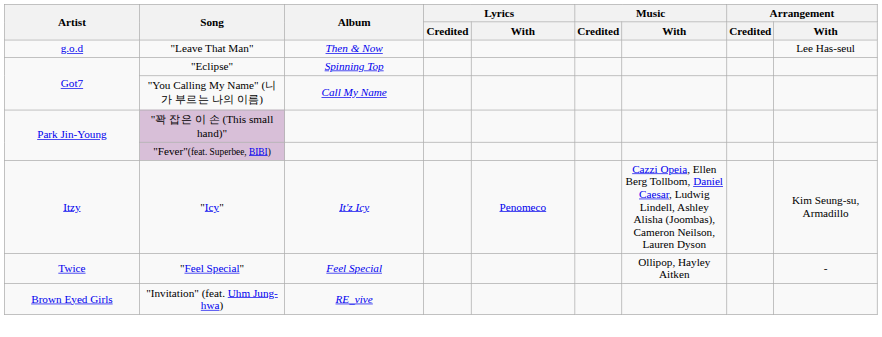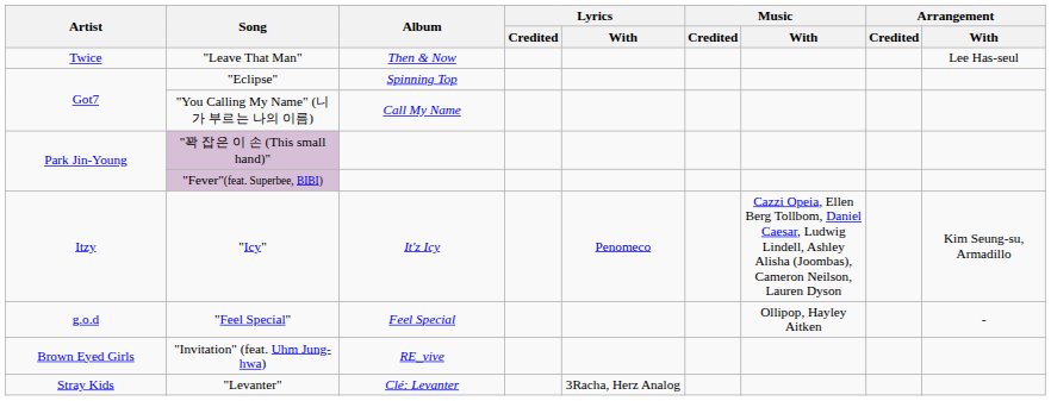 <table class="wikitable plainrowheaders" style="text-align:center;">
 <tr>
 <th rowspan=2 width=300px>Artist</th>
 <th rowspan=2 width=300px>Song</th>
 <th rowspan=2 width=300px>Album</th>
 <th colspan="2">Lyrics</th>
 <th colspan="2">Music</th>
 <th colspan="2">Arrangement</th>
 </tr>
 <tr>
 <th width=50px>Credited</th>
 <th width=200px>With</th>
 <th width=50px>Credited</th>
 <th width=200px>With</th>
 <th width=50px>Credited</th>
 <th width=200px>With</th>
 </tr>
 <tr>
-<td><a href='#'>g.o.d</a></td>
+<td><a href='#'>Twice</a></td>
 <td>"Leave That Man"</td>
 <td><em><a href='#'>Then & Now</a></em></td>
 <td></td>
 <td></td>
 <td></td>
 <td></td>
 <td></td>
 <td>Lee Has-seul</td>
 </tr>
 <tr>
 <td rowspan="2"><a href='#'>Got7</a></td>
 <td>"Eclipse"</td>
 <td><em><a href='#'>Spinning Top</a></em></td>
 <td></td>
 <td></td>
 <td></td>
 <td></td>
 <td></td>
 <td></td>
 </tr>
 <tr>
 <td>"You Calling My Name" (니가 부르는 나의 이름)</td>
 <td><em><a href='#'>Call My Name</a> </em></td>
 <td></td>
 <td></td>
 <td></td>
 <td></td>
 <td></td>
 <td></td>
 </tr>
 <tr>
 <td rowspan="2"><a href='#'>Park Jin-Young</a></td>
 <td style="background-color:#D8BFD8">"꽉 잡은 이 손 (This small hand)"</td>
 <td></td>
 <td></td>
 <td></td>
 <td></td>
 <td></td>
 <td></td>
 <td></td>
 </tr>
 <tr>
 <td style="background-color:#D8BFD8">"Fever"<small>(feat. Superbee, <a href='#'>BIBI</a>)</small></td>
 <td></td>
 <td></td>
 <td></td>
 <td></td>
 <td></td>
 <td></td>
 <td></td>
 </tr>
 <tr>
 <td><a href='#'>Itzy</a></td>
 <td>"<a href='#'>Icy</a>"</td>
 <td><em><a href='#'>It'z Icy</a></em></td>
 <td></td>
 <td><a href='#'>Penomeco</a></td>
 <td></td>
 <td><a href='#'>Cazzi Opeia</a>, Ellen Berg Tollbom, <a href='#'>Daniel Caesar</a>, Ludwig Lindell, Ashley Alisha (Joombas), Cameron Neilson, Lauren Dyson</td>
 <td></td>
 <td>Kim Seung-su, Armadillo</td>
 </tr>
 <tr>
-<td><a href='#'>Twice</a></td>
+<td><a href='#'>g.o.d</a></td>
 <td>"<a href='#'>Feel Special</a>"</td>
 <td><em><a href='#'>Feel Special</a></em></td>
 <td></td>
 <td></td>
 <td></td>
 <td>Ollipop, Hayley Aitken</td>
 <td></td>
 <td>-</td>
 </tr>
 <tr>
 <td><a href='#'>Brown Eyed Girls</a></td>
 <td>"Invitation" (feat. <a href='#'>Uhm Jung-hwa</a>)</td>
 <td><em><a href='#'>RE_vive</a></em></td>
 <td></td>
 <td></td>
 <td></td>
 <td></td>
 <td></td>
 <td></td>
 </tr>
+<tr>
+<td><a href='#'>Stray Kids</a></td>
+<td>"Levanter"</td>
+<td><em><a href='#'>Clé: Levanter</a></em></td>
+<td></td>
+<td>3Racha, Herz Analog</td>
+<td></td>
+<td></td>
+<td></td>
+<td></td>
+</tr>
 </table>
